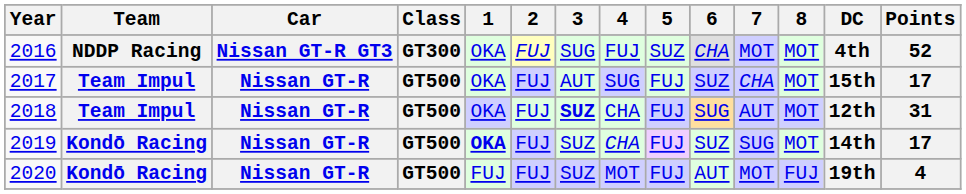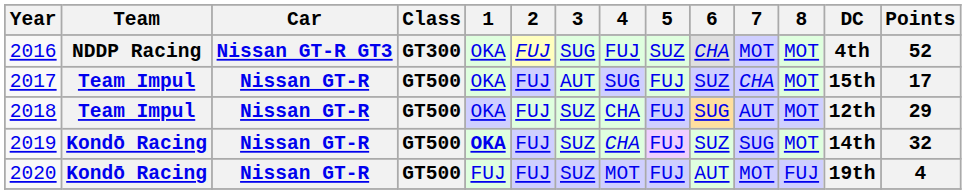 <table class="wikitable" style="text-align:center; font-size:85%">
 <tr>
 <th>Year</th>
 <th>Team</th>
 <th>Car</th>
 <th>Class</th>
 <th>1</th>
 <th>2</th>
 <th>3</th>
 <th>4</th>
 <th>5</th>
 <th>6</th>
 <th>7</th>
 <th>8</th>
 <th>DC</th>
 <th>Points</th>
 </tr>
 <tr>
 <td><a href='#'>2016</a></td>
 <th nowrap>NDDP Racing</th>
 <th nowrap><a href='#'>Nissan GT-R GT3</a></th>
 <th>GT300</th>
 <td style="background:#DFFFDF;"><a href='#'>OKA</a><br></td>
 <td style="background:#FFFFBF;"><em><a href='#'>FUJ</a></em><br></td>
 <td style="background:#DFFFDF;"><a href='#'>SUG</a><br></td>
 <td style="background:#DFFFDF;"><a href='#'>FUJ</a><br></td>
 <td style="background:#DFFFDF;"><a href='#'>SUZ</a><br></td>
 <td style="background:#DFDFDF;"><em><a href='#'>CHA</a></em><br></td>
 <td style="background:#CFCFFF;"><a href='#'>MOT</a><br></td>
 <td style="background:#DFFFDF;"><a href='#'>MOT</a><br></td>
 <th>4th</th>
 <th>52</th>
 </tr>
 <tr>
 <td><a href='#'>2017</a></td>
 <th nowrap><a href='#'>Team Impul</a></th>
 <th nowrap><a href='#'>Nissan GT-R</a></th>
 <th>GT500</th>
 <td style="background:#DFFFDF;"><a href='#'>OKA</a><br></td>
 <td style="background:#CFCFFF;"><a href='#'>FUJ</a><br></td>
 <td style="background:#DFFFDF;"><a href='#'>AUT</a><br></td>
 <td style="background:#CFCFFF;"><a href='#'>SUG</a><br></td>
 <td style="background:#DFFFDF;"><a href='#'>FUJ</a><br></td>
 <td style="background:#CFCFFF;"><a href='#'>SUZ</a><br></td>
 <td style="background:#CFCFFF;"><em><a href='#'>CHA</a></em><br></td>
 <td style="background:#DFFFDF;"><a href='#'>MOT</a><br></td>
 <th>15th</th>
 <th>17</th>
 </tr>
 <tr>
 <td><a href='#'>2018</a></td>
 <th nowrap><a href='#'>Team Impul</a></th>
 <th nowrap><a href='#'>Nissan GT-R</a></th>
 <th>GT500</th>
 <td style="background:#CFCFFF;"><a href='#'>OKA</a><br></td>
 <td style="background:#DFFFDF;"><a href='#'>FUJ</a><br></td>
-<td style="background:#DFFFDF;"><strong><a href='#'>SUZ</a><br></strong></td>
+<td style="background:#DFFFDF;"><a href='#'>SUZ</a><br></td>
 <td style="background:#DFFFDF;"><a href='#'>CHA</a><br></td>
 <td style="background:#CFCFFF;"><a href='#'>FUJ</a><br></td>
 <td style="background:#FFDF9F;"><a href='#'>SUG</a><br></td>
 <td style="background:#CFCFFF;"><a href='#'>AUT</a><br></td>
 <td style="background:#CFCFFF;"><a href='#'>MOT</a><br></td>
 <th>12th</th>
-<th>31</th>
+<th>29</th>
 </tr>
 <tr>
 <td><a href='#'>2019</a></td>
 <th nowrap><a href='#'>Kondō Racing</a></th>
 <th nowrap><a href='#'>Nissan GT-R</a></th>
 <th>GT500</th>
 <td style="background:#DFFFDF;"><strong><a href='#'>OKA</a><br></strong></td>
 <td style="background:#CFCFFF;"><a href='#'>FUJ</a><br></td>
 <td style="background:#DFFFDF;"><a href='#'>SUZ</a><br></td>
 <td style="background:#DFFFDF;"><em><a href='#'>CHA</a></em><br></td>
 <td style="background:#EFCFFF;"><a href='#'>FUJ</a><br></td>
 <td style="background:#DFFFDF;"><a href='#'>SUZ</a><br></td>
 <td style="background:#CFCFFF;"><a href='#'>SUG</a><br></td>
 <td style="background:#DFFFDF;"><a href='#'>MOT</a><br></td>
 <th>14th</th>
-<th>17</th>
+<th>32</th>
 </tr>
 <tr>
 <td><a href='#'>2020</a></td>
 <th nowrap><a href='#'>Kondō Racing</a></th>
 <th nowrap><a href='#'>Nissan GT-R</a></th>
 <th>GT500</th>
 <td style="background:#DFFFDF;"><a href='#'>FUJ</a><br></td>
 <td style="background:#CFCFFF;"><a href='#'>FUJ</a><br></td>
 <td style="background:#CFCFFF;"><a href='#'>SUZ</a><br></td>
 <td style="background:#CFCFFF;"><a href='#'>MOT</a><br></td>
 <td style="background:#CFCFFF;"><a href='#'>FUJ</a><br></td>
 <td style="background:#DFFFDF;"><a href='#'>AUT</a><br></td>
 <td style="background:#CFCFFF;"><a href='#'>MOT</a><br></td>
 <td style="background:#CFCFFF;"><a href='#'>FUJ</a><br></td>
 <th>19th</th>
 <th>4</th>
 </tr>
 </table>
